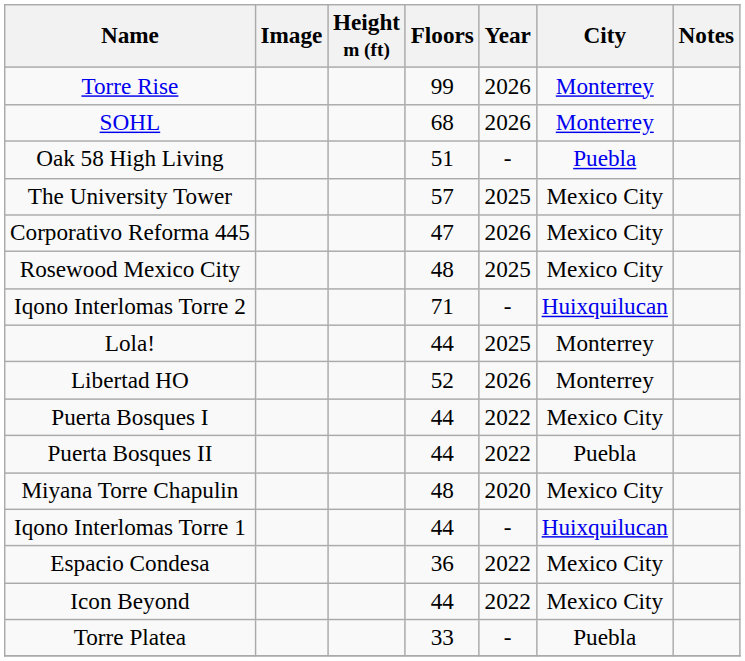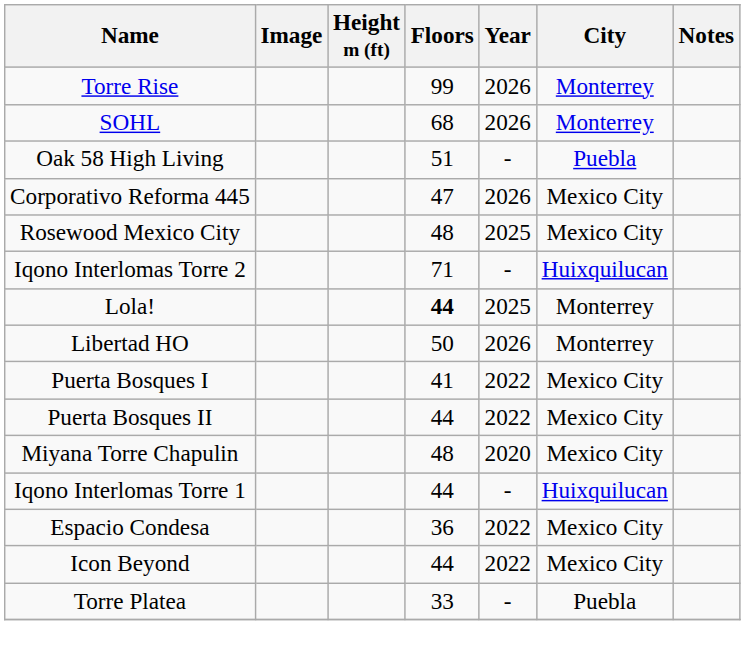 <table class="wikitable sortable">
 <tr>
 <th data-sort-type="text">Name</th>
 <th class="unsortable">Image</th>
 <th data-sort-type="number">Height<br><small>m (ft)</small></th>
 <th data-sort-type="number">Floors</th>
 <th data-sort-type="number">Year</th>
 <th data-sort-type="text">City</th>
 <th class="unsortable">Notes</th>
 </tr>
 <tr>
 <td align=center><a href='#'>Torre Rise</a></td>
 <td></td>
 <td align=center></td>
 <td align=center>99</td>
 <td align=center>2026</td>
 <td align=center><a href='#'>Monterrey</a></td>
 <td></td>
 </tr>
 <tr>
 <td align=center><a href='#'>SOHL</a></td>
 <td></td>
 <td align=center></td>
 <td align=center>68</td>
 <td align=center>2026</td>
 <td align=center><a href='#'>Monterrey</a></td>
 <td></td>
 </tr>
 <tr>
 <td align=center>Oak 58 High Living</td>
 <td></td>
 <td align=center></td>
 <td align=center>51</td>
 <td align=center>-</td>
 <td align=center><a href='#'>Puebla</a></td>
 <td></td>
 </tr>
 <tr>
-<td align=center>The University Tower</td>
-<td></td>
-<td align=center></td>
-<td align=center>57</td>
-<td align=center>2025</td>
-<td align=center>Mexico City</td>
-<td></td>
-</tr>
-<tr>
 <td align=center>Corporativo Reforma 445</td>
 <td></td>
 <td align=center></td>
 <td align=center>47</td>
 <td align=center>2026</td>
 <td align=center>Mexico City</td>
 <td></td>
 </tr>
 <tr>
 <td align=center>Rosewood Mexico City</td>
 <td></td>
 <td align=center></td>
 <td align=center>48</td>
 <td align=center>2025</td>
 <td align=center>Mexico City</td>
 <td></td>
 </tr>
 <tr>
 <td align=center>Iqono Interlomas Torre 2</td>
 <td></td>
 <td align=center></td>
 <td align=center>71</td>
 <td align=center>-</td>
 <td align=center><a href='#'>Huixquilucan</a></td>
 <td></td>
 </tr>
 <tr>
 <td align=center>Lola!</td>
 <td></td>
 <td align=center></td>
-<td align=center>44</td>
+<td align=center><strong>44</strong></td>
 <td align=center>2025</td>
 <td align=center>Monterrey</td>
 <td></td>
 </tr>
 <tr>
 <td align=center>Libertad HO</td>
 <td></td>
 <td align=center></td>
-<td align=center>52</td>
+<td align=center>50</td>
 <td align=center>2026</td>
 <td align=center>Monterrey</td>
 <td></td>
 </tr>
 <tr>
 <td align=center>Puerta Bosques I</td>
 <td></td>
 <td align=center></td>
-<td align=center>44</td>
+<td align=center>41</td>
 <td align=center>2022</td>
 <td align=center>Mexico City</td>
 <td></td>
 </tr>
 <tr>
 <td align=center>Puerta Bosques II</td>
 <td></td>
 <td align=center></td>
 <td align=center>44</td>
 <td align=center>2022</td>
-<td align=center>Puebla</td>
+<td align=center>Mexico City</td>
 <td></td>
 </tr>
 <tr>
 <td align=center>Miyana Torre Chapulin</td>
 <td></td>
 <td align=center></td>
 <td align=center>48</td>
 <td align=center>2020</td>
 <td align=center>Mexico City</td>
 <td></td>
 </tr>
 <tr>
 <td align=center>Iqono Interlomas Torre 1</td>
 <td></td>
 <td align=center></td>
 <td align=center>44</td>
 <td align=center>-</td>
 <td align=center><a href='#'>Huixquilucan</a></td>
 <td></td>
 </tr>
 <tr>
 <td align=center>Espacio Condesa</td>
 <td></td>
 <td align=center></td>
 <td align=center>36</td>
 <td align=center>2022</td>
 <td align=center>Mexico City</td>
 <td></td>
 </tr>
 <tr>
 <td align=center>Icon Beyond</td>
 <td></td>
 <td align=center></td>
 <td align=center>44</td>
 <td align=center>2022</td>
 <td align=center>Mexico City</td>
 <td></td>
 </tr>
 <tr>
 <td align=center>Torre Platea</td>
 <td></td>
 <td align=center></td>
 <td align=center>33</td>
 <td align=center>-</td>
 <td align=center>Puebla</td>
 <td></td>
 </tr>
 <tr>
 </tr>
 </table>
